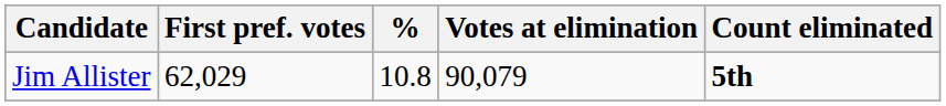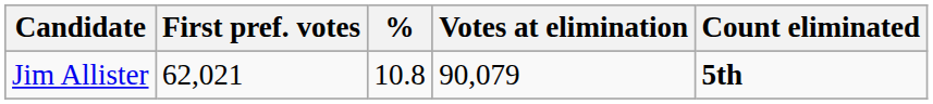 <table class="wikitable">
 <tr>
 <th>Candidate</th>
 <th>First pref. votes</th>
 <th>%</th>
 <th>Votes at elimination</th>
 <th>Count eliminated</th>
 </tr>
 <tr>
 <td><a href='#'>Jim Allister</a></td>
-<td>62,029</td>
+<td>62,021</td>
 <td>10.8</td>
 <td>90,079</td>
 <td><strong>5th</strong></td>
 </tr>
 </table>
